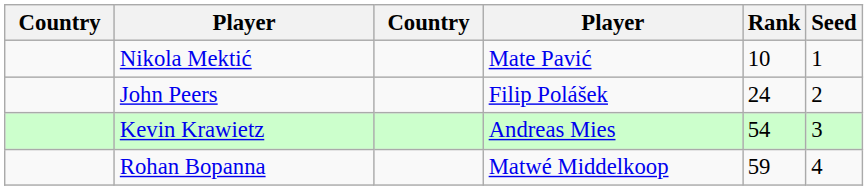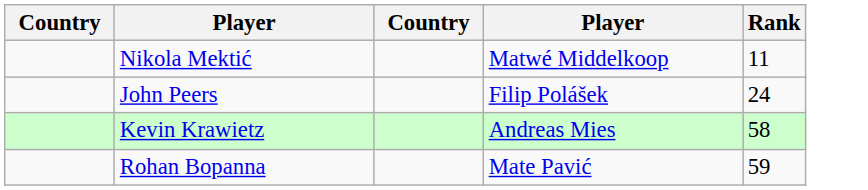 <table class="wikitable">
 <tr>
 <th width="70">Country</th>
 <th width="175">Player</th>
 <th width="70">Country</th>
 <th width="175">Player</th>
 <th>Rank</th>
-<th>Seed</th>
 </tr>
 <tr>
 <td></td>
 <td><a href='#'>Nikola Mektić</a></td>
 <td></td>
-<td><a href='#'>Mate Pavić</a></td>
-<td>10</td>
-<td>1</td>
+<td><a href='#'>Matwé Middelkoop</a></td>
+<td>11</td>
 </tr>
 <tr>
 <td></td>
 <td><a href='#'>John Peers</a></td>
 <td></td>
 <td><a href='#'>Filip Polášek</a></td>
 <td>24</td>
-<td>2</td>
 </tr>
 <tr bgcolor=#cfc>
 <td></td>
 <td><a href='#'>Kevin Krawietz</a></td>
 <td></td>
 <td><a href='#'>Andreas Mies</a></td>
-<td>54</td>
-<td>3</td>
+<td>58</td>
 </tr>
 <tr>
 <td></td>
 <td><a href='#'>Rohan Bopanna</a></td>
 <td></td>
-<td><a href='#'>Matwé Middelkoop</a></td>
+<td><a href='#'>Mate Pavić</a></td>
 <td>59</td>
-<td>4</td>
 </tr>
 </table>
